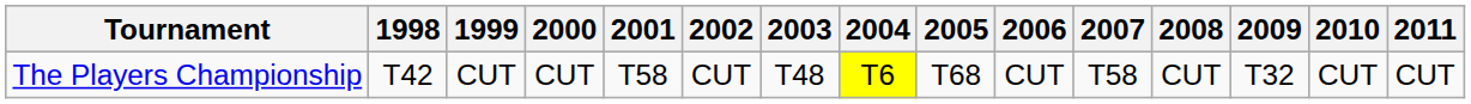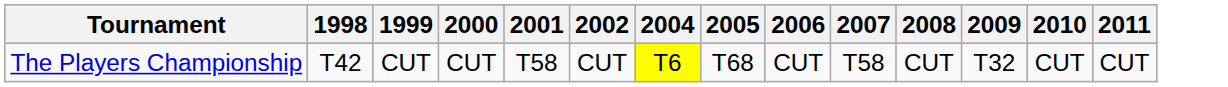 <table class="wikitable" style="font-size:95%;text-align:center;">
 <tr>
 <th>Tournament</th>
 <th>1998</th>
 <th>1999</th>
 <th>2000</th>
 <th>2001</th>
 <th>2002</th>
-<th>2003</th>
 <th>2004</th>
 <th>2005</th>
 <th>2006</th>
 <th>2007</th>
 <th>2008</th>
 <th>2009</th>
 <th>2010</th>
 <th>2011</th>
 </tr>
 <tr>
 <td align=left><a href='#'>The Players Championship</a></td>
 <td>T42</td>
 <td>CUT</td>
 <td>CUT</td>
 <td>T58</td>
 <td>CUT</td>
-<td>T48</td>
 <td style="background:yellow;">T6</td>
 <td>T68</td>
 <td>CUT</td>
 <td>T58</td>
 <td>CUT</td>
 <td>T32</td>
 <td>CUT</td>
 <td>CUT</td>
 </tr>
 </table>
